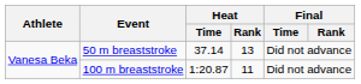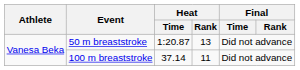 <table class=wikitable style="font-size:90%">
 <tr>
 <th rowspan="2">Athlete</th>
 <th rowspan="2">Event</th>
 <th colspan="2">Heat</th>
 <th colspan="2">Final</th>
 </tr>
 <tr style="font-size:95%">
 <th>Time</th>
 <th>Rank</th>
 <th>Time</th>
 <th>Rank</th>
 </tr>
 <tr align=center>
 <td align=left rowspan=2><a href='#'>Vanesa Beka</a></td>
 <td align=left><a href='#'>50 m breaststroke</a></td>
-<td>37.14</td>
+<td>1:20.87</td>
 <td>13</td>
 <td colspan=2>Did not advance</td>
 </tr>
 <tr align=center>
 <td align=left><a href='#'>100 m breaststroke</a></td>
-<td>1:20.87</td>
+<td>37.14</td>
 <td>11</td>
 <td colspan=2>Did not advance</td>
 </tr>
 </table>
